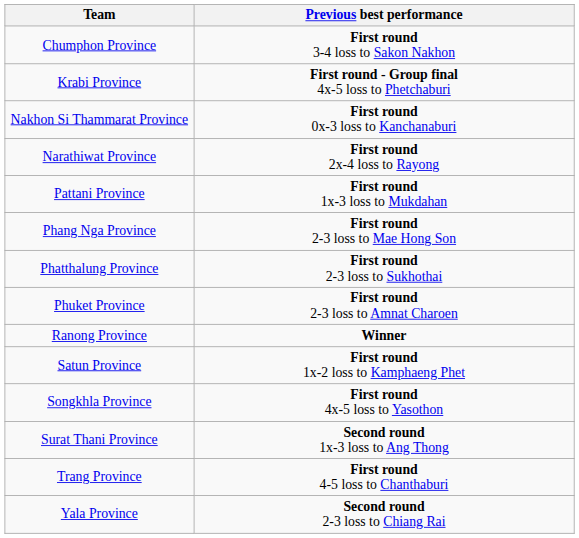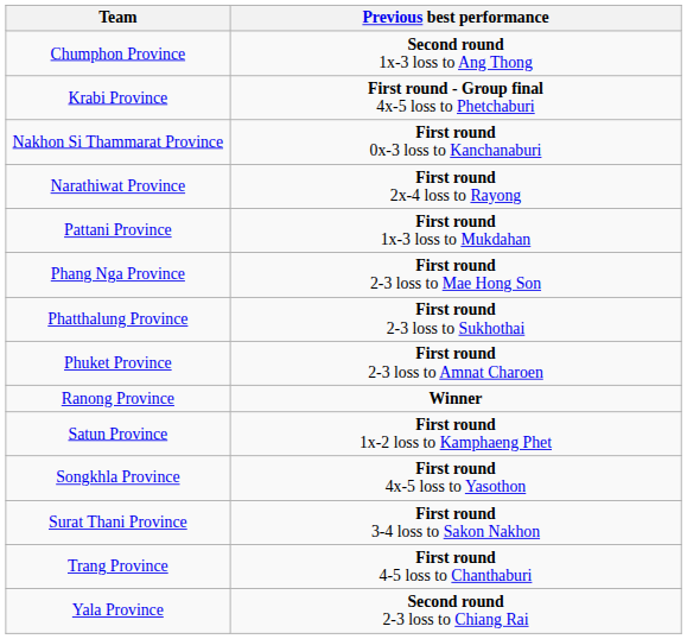 <table width=75% class="wikitable" style="text-align: center;margin: 1em auto;">
 <tr>
 <th width=25%>Team</th>
 <th width=50%><a href='#'>Previous</a> best performance</th>
 </tr>
 <tr>
 <td> <a href='#'>Chumphon Province</a></td>
-<td><strong>First round</strong><br>3-4 loss to <a href='#'>Sakon Nakhon</a></td>
+<td><strong>Second round</strong><br><span>1x</span>-3 loss to <a href='#'>Ang Thong</a></td>
 </tr>
 <tr>
 <td> <a href='#'>Krabi Province</a></td>
 <td><strong>First round - Group final</strong><br><span>4x</span>-5 loss to <a href='#'>Phetchaburi</a></td>
 </tr>
 <tr>
 <td> <a href='#'>Nakhon Si Thammarat Province</a></td>
 <td><strong>First round</strong><br><span>0x</span>-3 loss to <a href='#'>Kanchanaburi</a></td>
 </tr>
 <tr>
 <td> <a href='#'>Narathiwat Province</a></td>
 <td><strong>First round</strong><br><span>2x</span>-4 loss to <a href='#'>Rayong</a></td>
 </tr>
 <tr>
 <td> <a href='#'>Pattani Province</a></td>
 <td><strong>First round</strong><br><span>1x</span>-3 loss to <a href='#'>Mukdahan</a></td>
 </tr>
 <tr>
 <td> <a href='#'>Phang Nga Province</a></td>
 <td><strong>First round</strong><br>2-3 loss to <a href='#'>Mae Hong Son</a></td>
 </tr>
 <tr>
 <td> <a href='#'>Phatthalung Province</a></td>
 <td><strong>First round</strong><br>2-3 loss to <a href='#'>Sukhothai</a></td>
 </tr>
 <tr>
 <td> <a href='#'>Phuket Province</a></td>
 <td><strong>First round</strong><br>2-3 loss to <a href='#'>Amnat Charoen</a></td>
 </tr>
 <tr>
 <td> <a href='#'>Ranong Province</a></td>
 <td><strong>Winner</strong></td>
 </tr>
 <tr>
 <td> <a href='#'>Satun Province</a></td>
 <td><strong>First round</strong><br><span>1x</span>-2 loss to <a href='#'>Kamphaeng Phet</a></td>
 </tr>
 <tr>
 <td> <a href='#'>Songkhla Province</a></td>
 <td><strong>First round</strong><br><span>4x</span>-5 loss to <a href='#'>Yasothon</a></td>
 </tr>
 <tr>
 <td> <a href='#'>Surat Thani Province</a></td>
-<td><strong>Second round</strong><br><span>1x</span>-3 loss to <a href='#'>Ang Thong</a></td>
+<td><strong>First round</strong><br>3-4 loss to <a href='#'>Sakon Nakhon</a></td>
 </tr>
 <tr>
 <td> <a href='#'>Trang Province</a></td>
 <td><strong>First round</strong><br>4-5 loss to <a href='#'>Chanthaburi</a></td>
 </tr>
 <tr>
 <td> <a href='#'>Yala Province</a></td>
 <td><strong>Second round</strong><br>2-3 loss to <a href='#'>Chiang Rai</a></td>
 </tr>
 </table>
